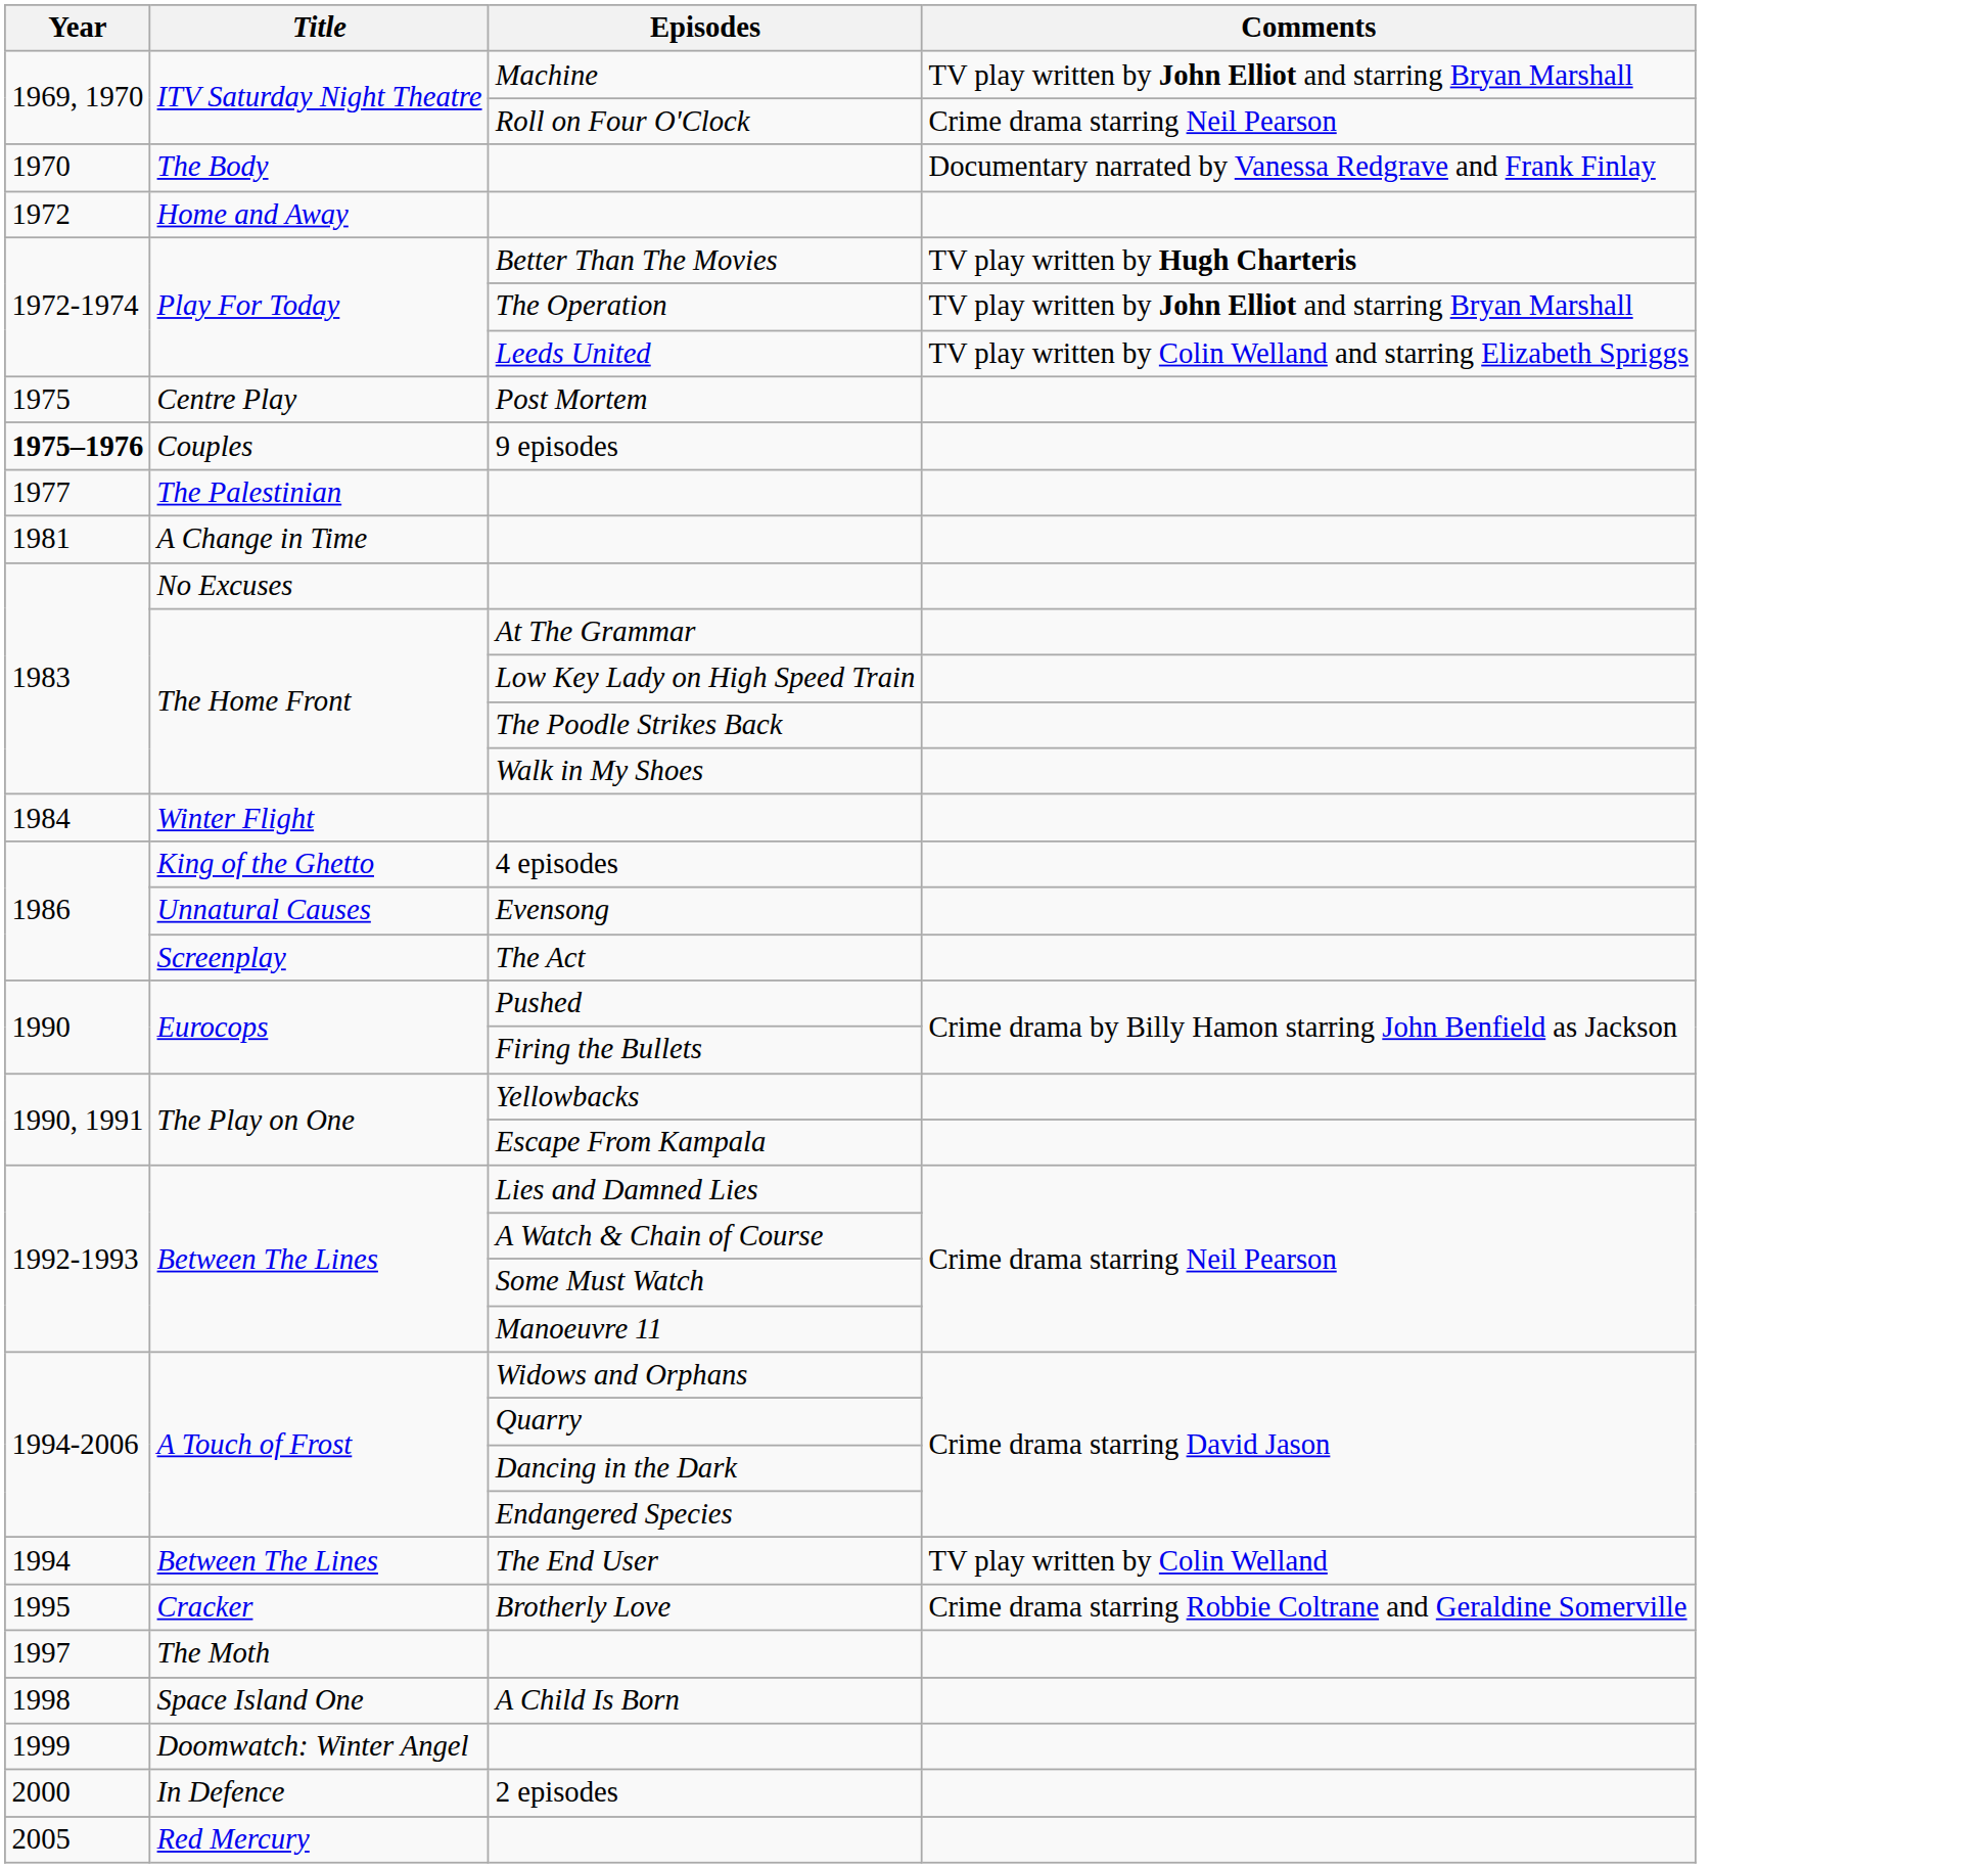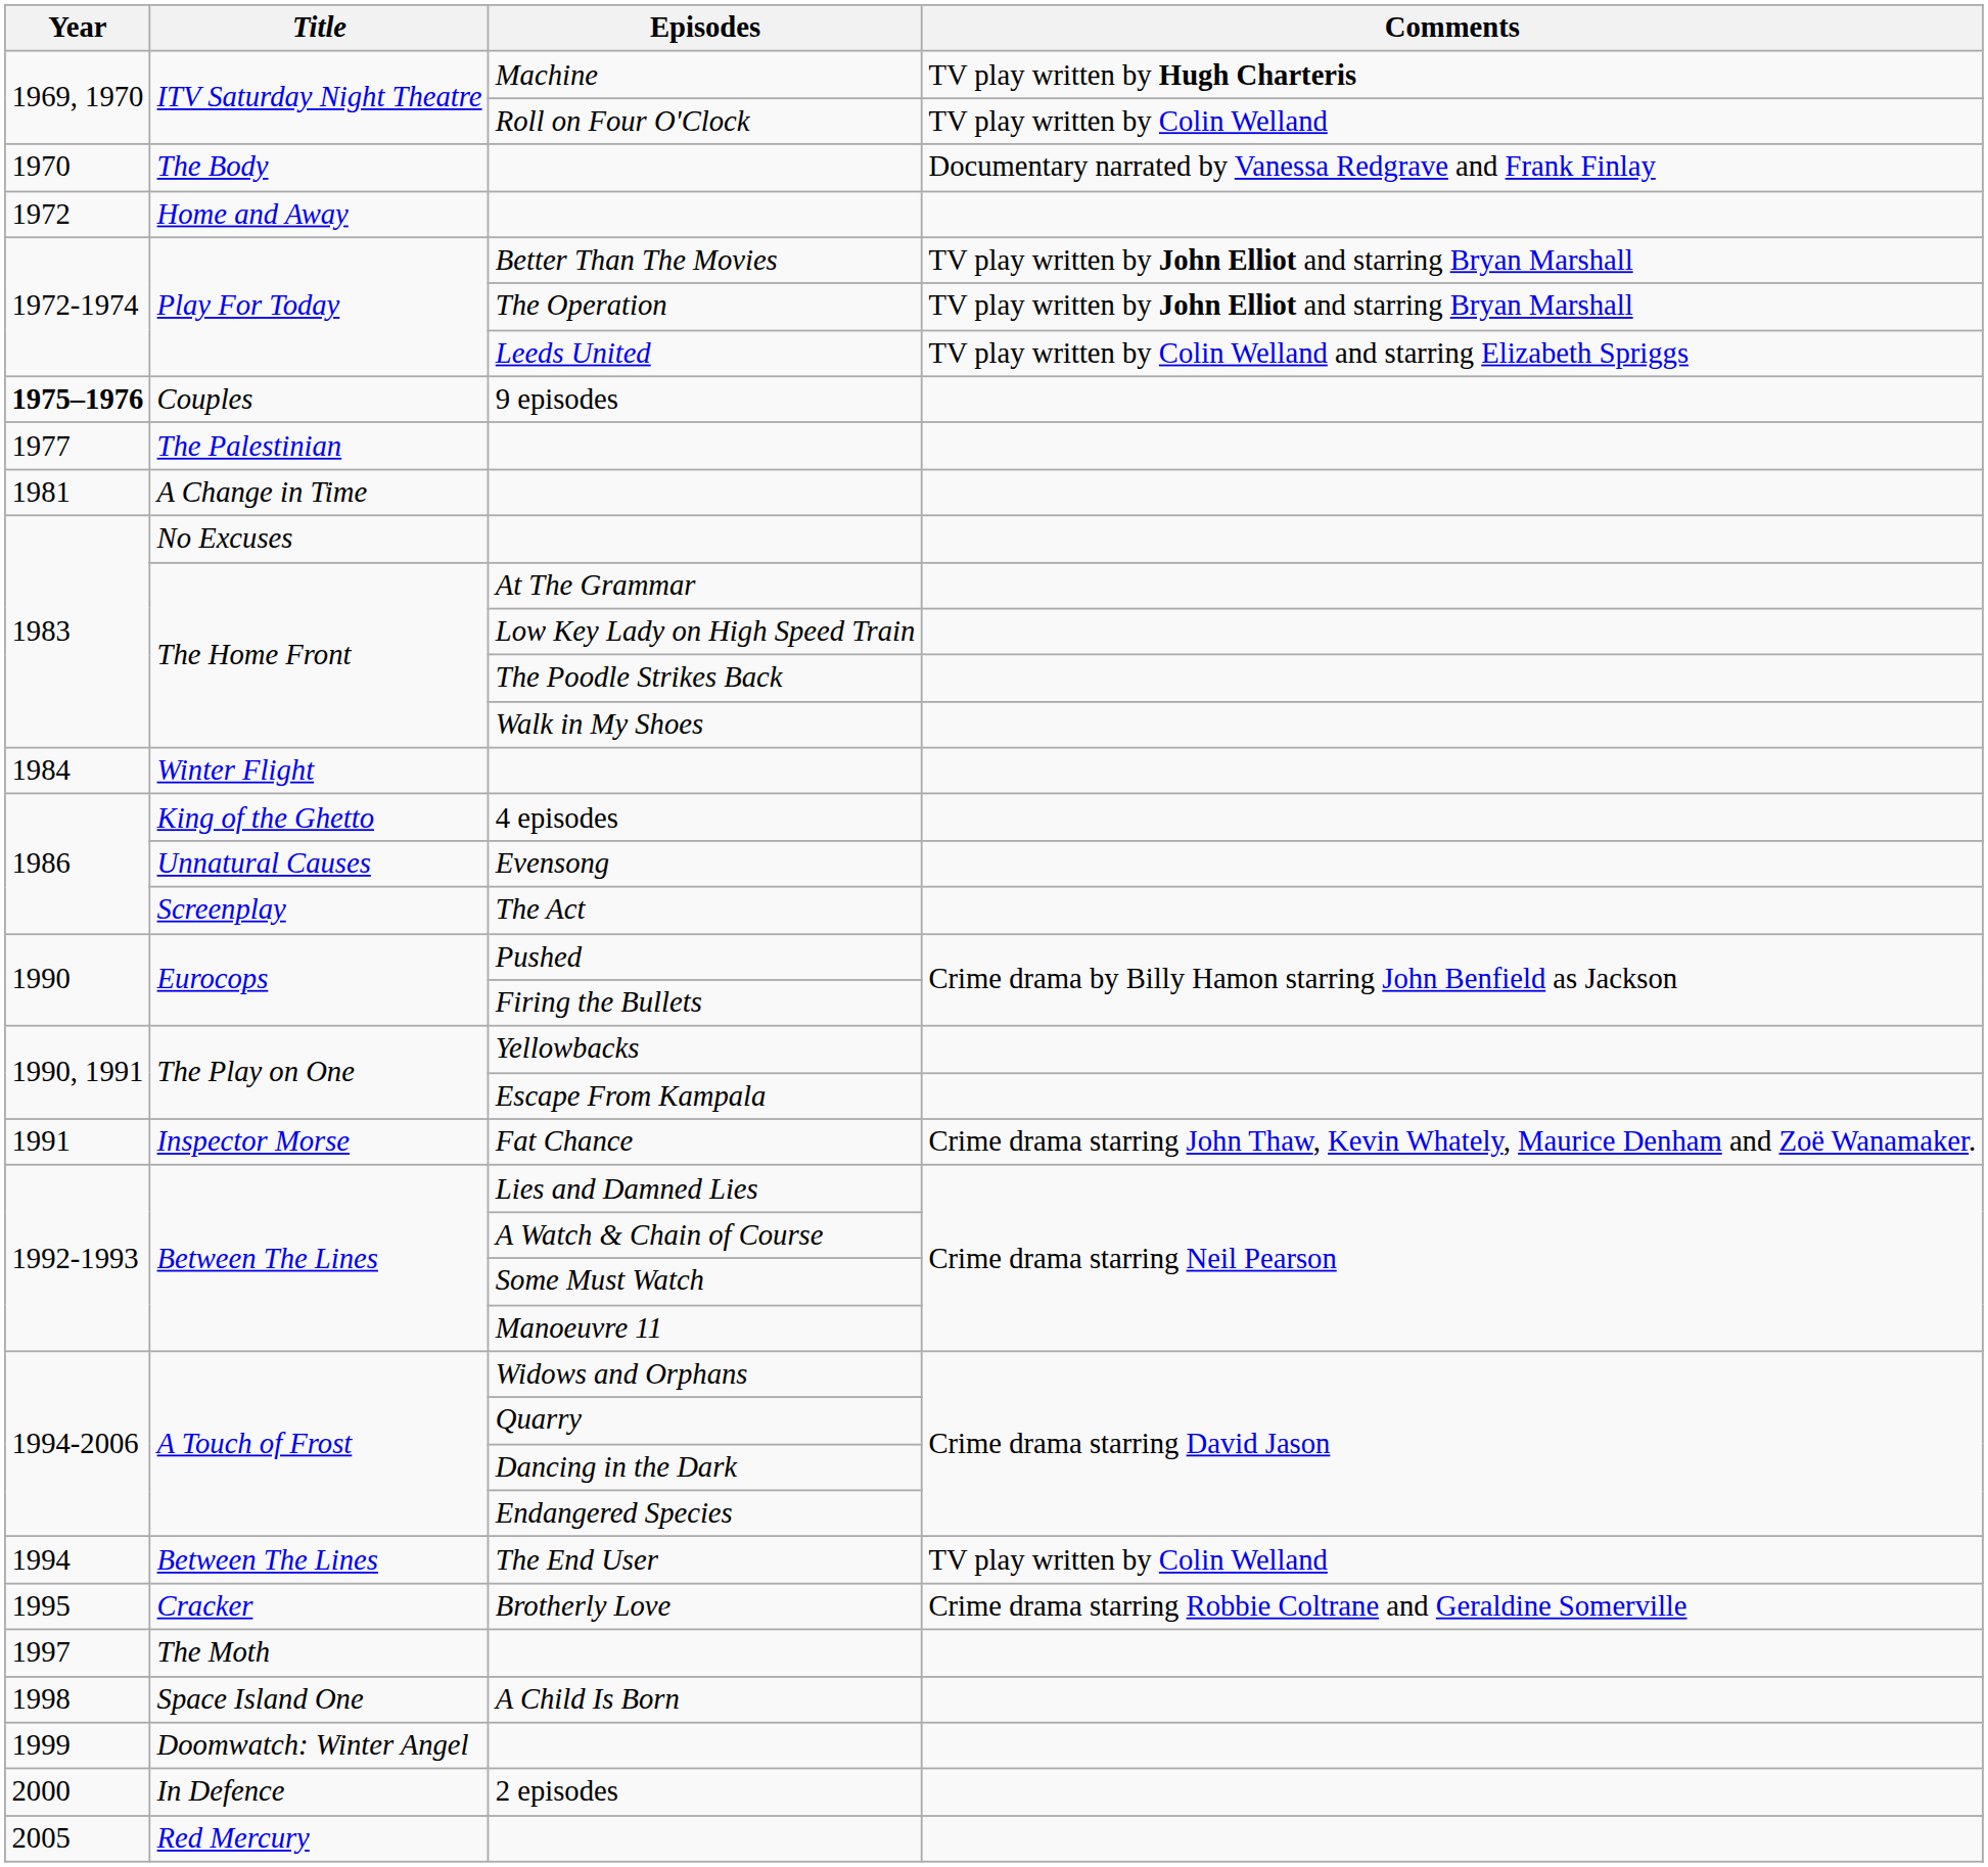 <table class="wikitable">
 <tr>
 <th>Year</th>
 <th><em>Title</em></th>
 <th>Episodes</th>
 <th>Comments</th>
 </tr>
 <tr>
 <td rowspan="2">1969, 1970</td>
 <td rowspan="2"><em><a href='#'>ITV Saturday Night Theatre</a></em></td>
 <td><em>Machine</em></td>
-<td>TV play written by <strong>John Elliot</strong> and starring <a href='#'>Bryan Marshall</a></td>
+<td>TV play written by <strong>Hugh Charteris</strong></td>
 </tr>
 <tr>
 <td><em>Roll on Four O'Clock</em></td>
-<td>Crime drama starring <a href='#'>Neil Pearson</a></td>
+<td>TV play written by <a href='#'>Colin Welland</a></td>
 </tr>
 <tr>
 <td>1970</td>
 <td><em><a href='#'>The Body</a></em></td>
 <td></td>
 <td>Documentary narrated by <a href='#'>Vanessa Redgrave</a> and <a href='#'>Frank Finlay</a></td>
 </tr>
 <tr>
 <td>1972</td>
 <td><em><a href='#'>Home and Away</a></em></td>
 <td></td>
 <td></td>
 </tr>
 <tr>
 <td rowspan="3">1972-1974</td>
 <td rowspan="3"><em><a href='#'>Play For Today</a></em></td>
 <td><em>Better Than The Movies</em></td>
-<td>TV play written by <strong>Hugh Charteris</strong></td>
+<td>TV play written by <strong>John Elliot</strong> and starring <a href='#'>Bryan Marshall</a></td>
 </tr>
 <tr>
 <td><em>The Operation</em></td>
 <td>TV play written by <strong>John Elliot</strong> and starring <a href='#'>Bryan Marshall</a></td>
 </tr>
 <tr>
 <td><em><a href='#'>Leeds United</a></em></td>
 <td>TV play written by <a href='#'>Colin Welland</a> and starring <a href='#'>Elizabeth Spriggs</a></td>
-</tr>
-<tr>
-<td>1975</td>
-<td><em>Centre Play</em></td>
-<td><em>Post Mortem</em></td>
-<td></td>
 </tr>
 <tr>
 <td><strong>1975–1976</strong></td>
 <td><em>Couples</em></td>
 <td>9 episodes</td>
 <td></td>
 </tr>
 <tr>
 <td>1977</td>
 <td><em><a href='#'>The Palestinian</a></em></td>
 <td></td>
 <td></td>
 </tr>
 <tr>
 <td>1981</td>
 <td><em>A Change in Time</em></td>
 <td></td>
 <td></td>
 </tr>
 <tr>
 <td rowspan="5">1983</td>
 <td><em>No Excuses</em></td>
 <td></td>
 <td></td>
 </tr>
 <tr>
 <td rowspan="4"><em>The Home Front</em></td>
 <td><em>At The Grammar</em></td>
 <td></td>
 </tr>
 <tr>
 <td><em>Low Key Lady on High Speed Train</em></td>
 <td></td>
 </tr>
 <tr>
 <td><em>The Poodle Strikes Back</em></td>
 <td></td>
 </tr>
 <tr>
 <td><em>Walk in My Shoes</em></td>
 <td></td>
 </tr>
 <tr>
 <td>1984</td>
 <td><em><a href='#'>Winter Flight</a></em></td>
 <td></td>
 <td></td>
 </tr>
 <tr>
 <td rowspan="3">1986</td>
 <td><em><a href='#'>King of the Ghetto</a></em></td>
 <td>4 episodes</td>
 <td></td>
 </tr>
 <tr>
 <td><em><a href='#'>Unnatural Causes</a></em></td>
 <td><em>Evensong</em></td>
 <td></td>
 </tr>
 <tr>
 <td><em><a href='#'>Screenplay</a></em></td>
 <td><em>The Act</em></td>
 <td></td>
 </tr>
 <tr>
 <td rowspan="2">1990</td>
 <td rowspan="2"><em><a href='#'>Eurocops</a></em></td>
 <td><em>Pushed</em></td>
 <td rowspan="2">Crime drama by Billy Hamon starring <a href='#'>John Benfield</a> as Jackson</td>
 </tr>
 <tr>
 <td><em>Firing the Bullets </em></td>
 </tr>
 <tr>
 <td rowspan="2">1990, 1991</td>
 <td rowspan="2"><em>The Play on One</em></td>
 <td><em>Yellowbacks</em></td>
 <td></td>
 </tr>
 <tr>
 <td><em>Escape From Kampala</em></td>
 <td></td>
 </tr>
 <tr>
+<td>1991</td>
+<td><em><a href='#'>Inspector Morse</a></em></td>
+<td><em>Fat Chance</em></td>
+<td>Crime drama starring <a href='#'>John Thaw</a>, <a href='#'>Kevin Whately</a>, <a href='#'>Maurice Denham</a> and <a href='#'>Zoë Wanamaker</a>.</td>
+</tr>
+<tr>
 <td rowspan="4">1992-1993</td>
 <td rowspan="4"><em><a href='#'>Between The Lines</a></em></td>
 <td><em>Lies and Damned Lies</em></td>
 <td rowspan="4">Crime drama starring <a href='#'>Neil Pearson</a></td>
 </tr>
 <tr>
 <td><em>A Watch & Chain of Course</em></td>
 </tr>
 <tr>
 <td><em>Some Must Watch</em></td>
 </tr>
 <tr>
 <td><em>Manoeuvre 11</em></td>
 </tr>
 <tr>
 <td rowspan="4">1994-2006</td>
 <td rowspan="4"><em><a href='#'>A Touch of Frost</a></em></td>
 <td><em>Widows and Orphans</em></td>
 <td rowspan="4">Crime drama starring <a href='#'>David Jason</a></td>
 </tr>
 <tr>
 <td><em>Quarry</em></td>
 </tr>
 <tr>
 <td><em>Dancing in the Dark</em></td>
 </tr>
 <tr>
 <td><em>Endangered Species</em></td>
 </tr>
 <tr>
 <td>1994</td>
 <td><em><a href='#'>Between The Lines</a></em></td>
 <td><em>The End User</em></td>
 <td>TV play written by <a href='#'>Colin Welland</a></td>
 </tr>
 <tr>
 <td>1995</td>
 <td><em><a href='#'>Cracker</a></em></td>
 <td><em>Brotherly Love</em></td>
 <td>Crime drama starring <a href='#'>Robbie Coltrane</a> and <a href='#'>Geraldine Somerville</a></td>
 </tr>
 <tr>
 <td>1997</td>
 <td><em>The Moth</em></td>
 <td></td>
 <td></td>
 </tr>
 <tr>
 <td>1998</td>
 <td><em>Space Island One</em></td>
 <td><em>A Child Is Born</em></td>
 <td></td>
 </tr>
 <tr>
 <td>1999</td>
 <td><em>Doomwatch: Winter Angel</em></td>
 <td></td>
 <td></td>
 </tr>
 <tr>
 <td>2000</td>
 <td><em>In Defence</em></td>
 <td>2 episodes</td>
 <td></td>
 </tr>
 <tr>
 <td>2005</td>
 <td><em><a href='#'>Red Mercury</a></em></td>
 <td></td>
 <td></td>
 </tr>
 </table>
